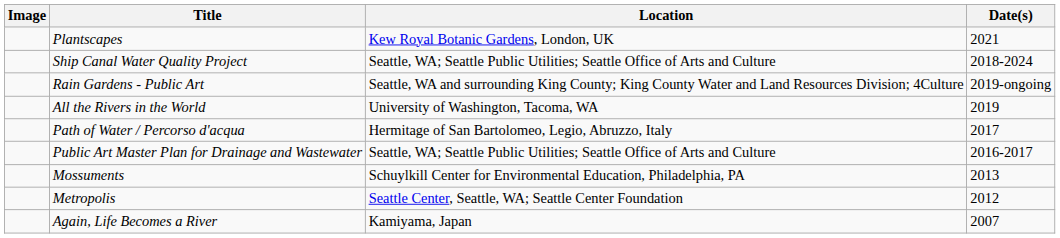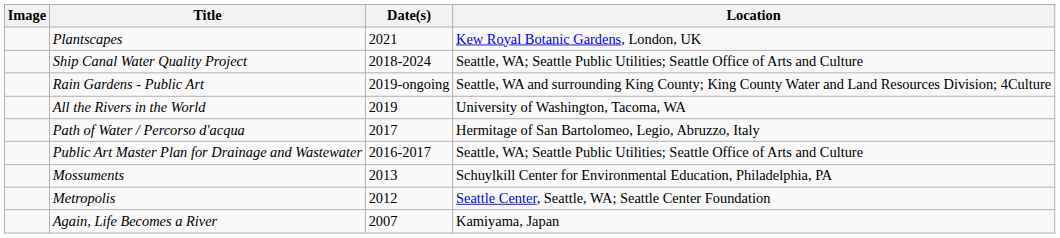 <table class="wikitable">
 <tr>
 <th>Image</th>
 <th>Title</th>
+<th>Date(s)</th>
 <th>Location</th>
-<th>Date(s)</th>
 </tr>
 <tr>
 <td></td>
 <td><em>Plantscapes</em></td>
+<td>2021</td>
 <td><a href='#'>Kew Royal Botanic Gardens</a>, London, UK</td>
-<td>2021</td>
 </tr>
 <tr>
 <td></td>
 <td><em>Ship Canal Water Quality Project</em></td>
+<td>2018-2024</td>
 <td>Seattle, WA; Seattle Public Utilities; Seattle Office of Arts and Culture</td>
-<td>2018-2024</td>
 </tr>
 <tr>
 <td></td>
 <td><em>Rain Gardens - Public Art</em></td>
+<td>2019-ongoing</td>
 <td>Seattle, WA and surrounding King County; King County Water and Land Resources Division; 4Culture</td>
-<td>2019-ongoing</td>
 </tr>
 <tr>
 <td></td>
 <td><em>All the Rivers in the World</em></td>
+<td>2019</td>
 <td>University of Washington, Tacoma, WA</td>
-<td>2019</td>
 </tr>
 <tr>
 <td></td>
 <td><em>Path of Water / Percorso d'acqua</em></td>
+<td>2017</td>
 <td>Hermitage of San Bartolomeo, Legio, Abruzzo, Italy</td>
-<td>2017</td>
 </tr>
 <tr>
 <td></td>
 <td><em>Public Art Master Plan for Drainage and Wastewater</em></td>
+<td>2016-2017</td>
 <td>Seattle, WA; Seattle Public Utilities; Seattle Office of Arts and Culture</td>
-<td>2016-2017</td>
 </tr>
 <tr>
 <td></td>
 <td><em>Mossuments</em></td>
+<td>2013</td>
 <td>Schuylkill Center for Environmental Education, Philadelphia, PA</td>
-<td>2013</td>
 </tr>
 <tr>
 <td></td>
 <td><em>Metropolis</em></td>
+<td>2012</td>
 <td><a href='#'>Seattle Center</a>, Seattle, WA; Seattle Center Foundation</td>
-<td>2012</td>
 </tr>
 <tr>
 <td></td>
 <td><em>Again, Life Becomes a River</em></td>
+<td>2007</td>
 <td>Kamiyama, Japan</td>
-<td>2007</td>
 </tr>
 </table>
